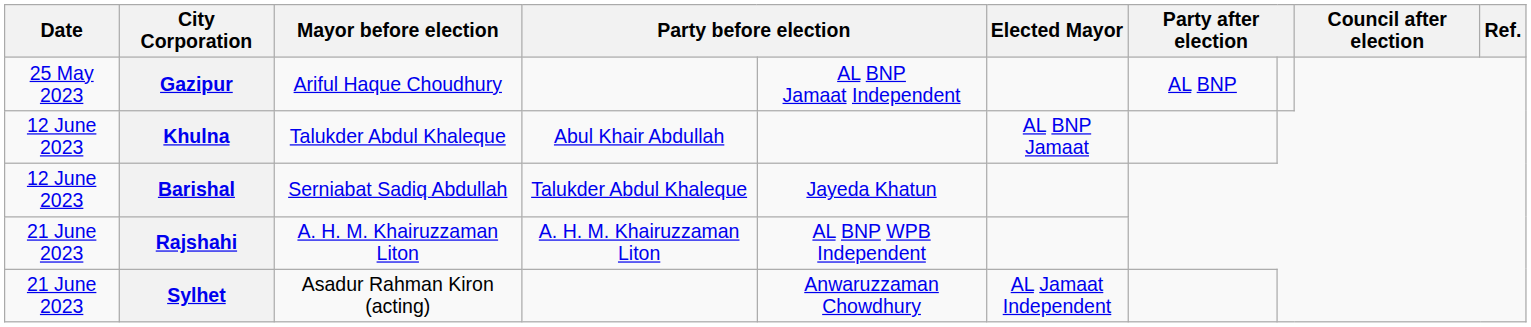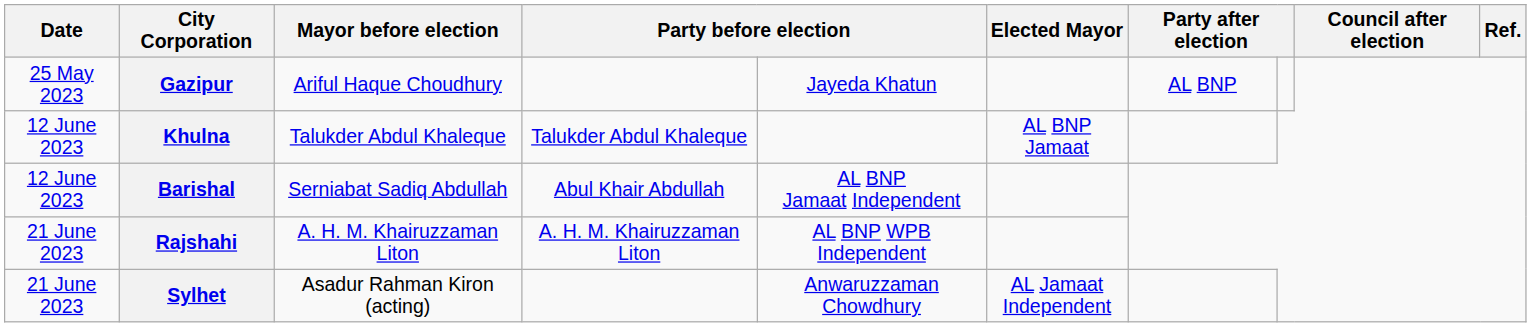 <table class="wikitable sortable" style="text-align:center;">
 <tr>
 <th>Date</th>
 <th>City Corporation</th>
 <th>Mayor before election</th>
 <th colspan="2">Party before election</th>
 <th>Elected Mayor</th>
 <th colspan="2">Party after election</th>
 <th>Council after election</th>
 <th>Ref.</th>
 </tr>
 <tr>
 <td><a href='#'>25 May 2023</a></td>
 <th><a href='#'>Gazipur</a></th>
 <td><a href='#'>Ariful Haque Choudhury</a></td>
 <td></td>
-<td><a href='#'>AL</a>  <a href='#'>BNP</a><br> <a href='#'>Jamaat</a>  <a href='#'>Independent</a> </td>
+<td><a href='#'>Jayeda Khatun</a></td>
 <td></td>
 <td><a href='#'>AL</a>  <a href='#'>BNP</a> </td>
 <td></td>
 </tr>
 <tr>
 <td><a href='#'>12 June 2023</a></td>
 <th><a href='#'>Khulna</a></th>
 <td><a href='#'>Talukder Abdul Khaleque</a></td>
-<td><a href='#'>Abul Khair Abdullah</a></td>
+<td><a href='#'>Talukder Abdul Khaleque</a></td>
 <td></td>
 <td><a href='#'>AL</a>  <a href='#'>BNP</a>  <a href='#'>Jamaat</a> </td>
 <td></td>
 </tr>
 <tr>
 <td><a href='#'>12 June 2023</a></td>
 <th><a href='#'>Barishal</a></th>
 <td><a href='#'>Serniabat Sadiq Abdullah</a></td>
-<td><a href='#'>Talukder Abdul Khaleque</a></td>
-<td><a href='#'>Jayeda Khatun</a></td>
+<td><a href='#'>Abul Khair Abdullah</a></td>
+<td><a href='#'>AL</a>  <a href='#'>BNP</a><br> <a href='#'>Jamaat</a>  <a href='#'>Independent</a> </td>
 <td></td>
 </tr>
 <tr>
 <td><a href='#'>21 June 2023</a></td>
 <th><a href='#'>Rajshahi</a></th>
 <td><a href='#'>A. H. M. Khairuzzaman Liton</a></td>
 <td><a href='#'>A. H. M. Khairuzzaman Liton</a></td>
 <td><a href='#'>AL</a>  <a href='#'>BNP</a>  <a href='#'>WPB</a>  <a href='#'>Independent</a> </td>
 <td></td>
 </tr>
 <tr>
 <td><a href='#'>21 June 2023</a></td>
 <th><a href='#'>Sylhet</a></th>
 <td>Asadur Rahman Kiron (acting)</td>
 <td></td>
 <td><a href='#'>Anwaruzzaman Chowdhury</a></td>
 <td><a href='#'>AL</a>  <a href='#'>Jamaat</a> <br><a href='#'>Independent</a> </td>
 <td></td>
 </tr>
 </table>
